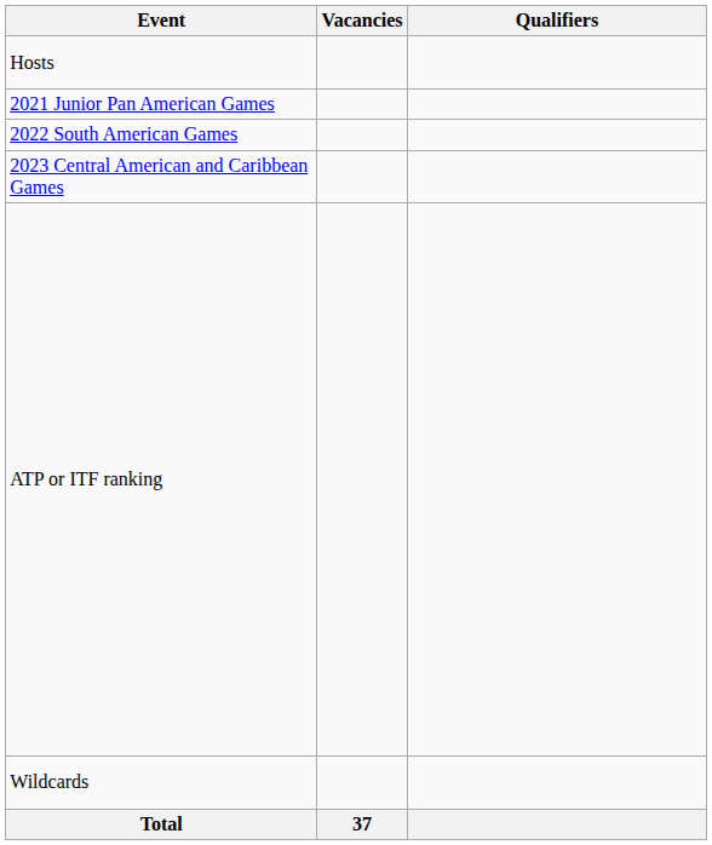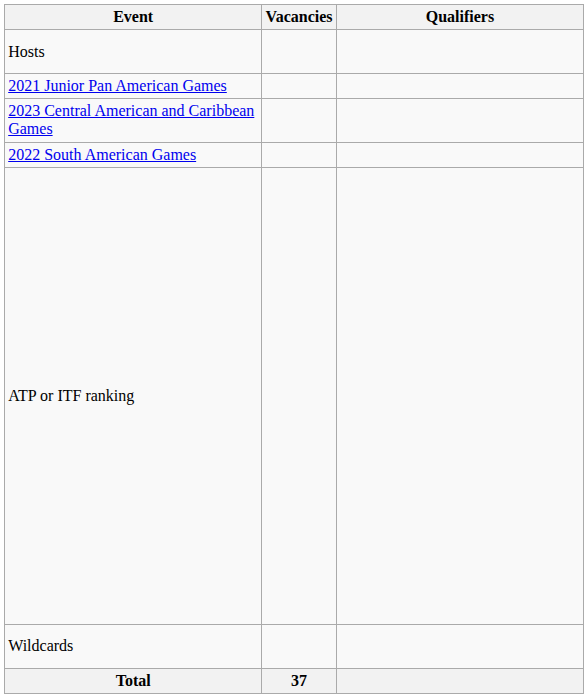 <table class="wikitable" style="text-align:left; font-size:100%">
 <tr>
 <th width=250>Event</th>
 <th width=50>Vacancies</th>
 <th width=240>Qualifiers</th>
 </tr>
 <tr>
 <td>Hosts</td>
 <td></td>
 <td><br><br></td>
 </tr>
 <tr>
 <td><a href='#'>2021 Junior Pan American Games</a></td>
 <td></td>
 <td></td>
 </tr>
 <tr>
-<td><a href='#'>2022 South American Games</a></td>
+<td><a href='#'>2023 Central American and Caribbean Games</a></td>
 <td></td>
 <td><br></td>
 </tr>
 <tr>
-<td><a href='#'>2023 Central American and Caribbean Games</a></td>
+<td><a href='#'>2022 South American Games</a></td>
 <td></td>
 <td><br></td>
 </tr>
 <tr>
 <td>ATP or ITF ranking</td>
 <td></td>
 <td><br><br><br><br><br><br><br><br><br><br><br><br><br><br><br><br><br><br><br><br><br><br><br><br><br></td>
 </tr>
 <tr>
 <td>Wildcards</td>
 <td></td>
 <td><br><br></td>
 </tr>
 <tr>
 <th>Total</th>
 <th>37</th>
 <th></th>
 </tr>
 </table>
